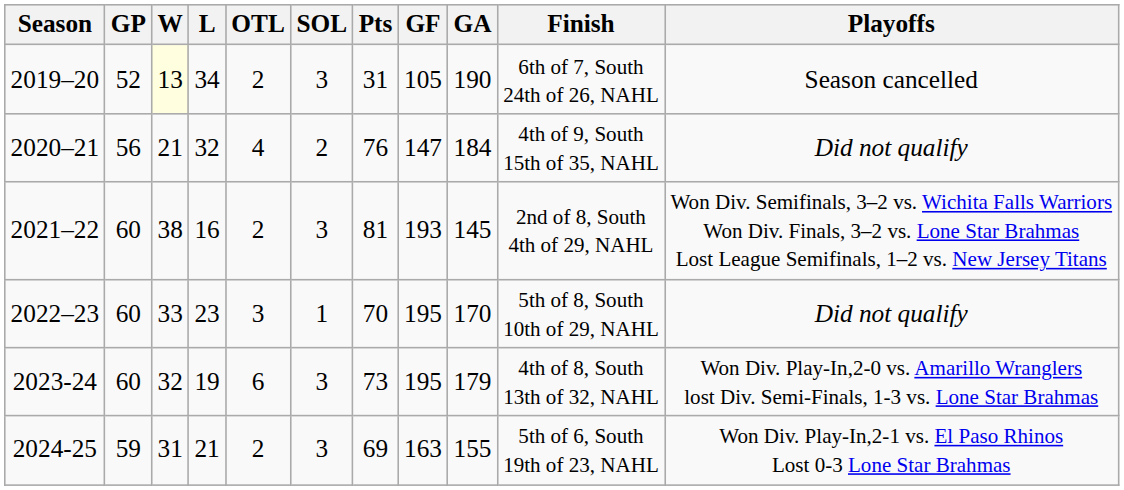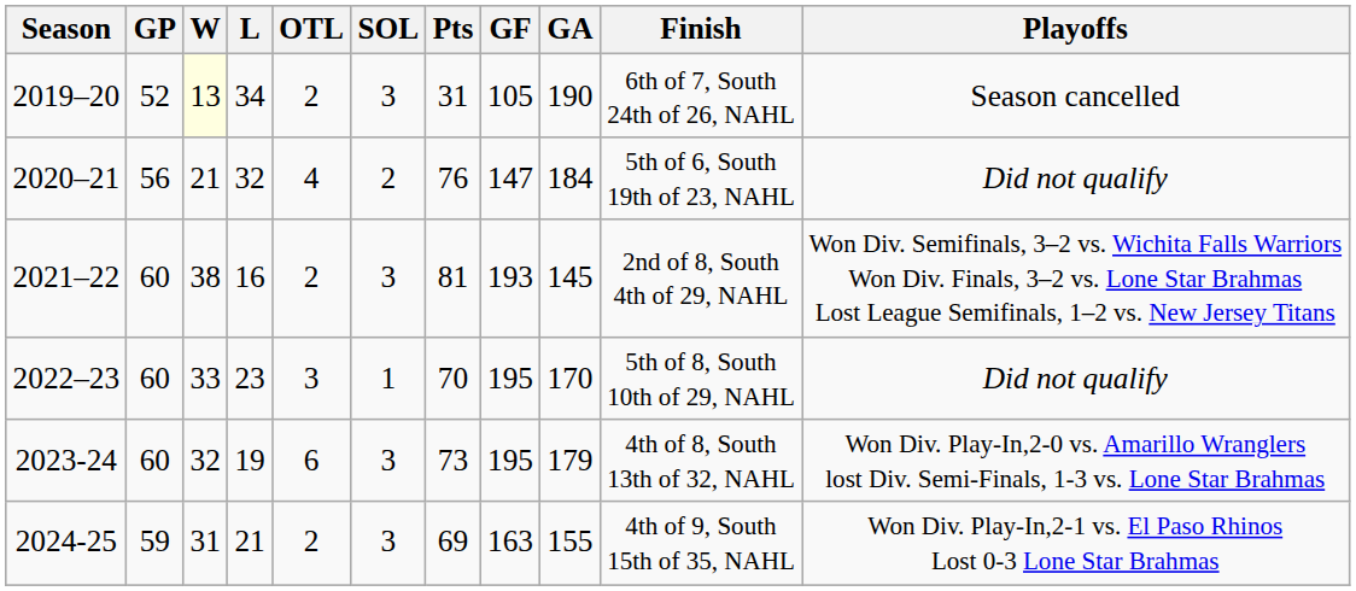 <table class="wikitable" style="text-align:center">
 <tr>
 <th>Season</th>
 <th>GP</th>
 <th>W</th>
 <th>L</th>
 <th>OTL</th>
 <th>SOL</th>
 <th>Pts</th>
 <th>GF</th>
 <th>GA</th>
 <th>Finish</th>
 <th>Playoffs</th>
 </tr>
 <tr>
 <td>2019–20</td>
 <td>52</td>
 <td style="background: lightyellow;">13</td>
 <td>34</td>
 <td>2</td>
 <td>3</td>
 <td>31</td>
 <td>105</td>
 <td>190</td>
 <td><small>6th of 7, South<br>24th of 26, NAHL</small></td>
 <td>Season cancelled</td>
 </tr>
 <tr>
 <td>2020–21</td>
 <td>56</td>
 <td>21</td>
 <td>32</td>
 <td>4</td>
 <td>2</td>
 <td>76</td>
 <td>147</td>
 <td>184</td>
-<td><small>4th of 9, South<br>15th of 35, NAHL</small></td>
+<td><small>5th of 6, South<br>19th of 23, NAHL</small></td>
 <td><em>Did not qualify</em></td>
 </tr>
 <tr>
 <td>2021–22</td>
 <td>60</td>
 <td>38</td>
 <td>16</td>
 <td>2</td>
 <td>3</td>
 <td>81</td>
 <td>193</td>
 <td>145</td>
 <td><small>2nd of 8, South<br>4th of 29, NAHL</small></td>
 <td><small>Won Div. Semifinals, 3–2 vs. <a href='#'>Wichita Falls Warriors</a><br>Won Div. Finals, 3–2 vs. <a href='#'>Lone Star Brahmas</a><br>Lost League Semifinals, 1–2 vs. <a href='#'>New Jersey Titans</a></small></td>
 </tr>
 <tr>
 <td>2022–23</td>
 <td>60</td>
 <td>33</td>
 <td>23</td>
 <td>3</td>
 <td>1</td>
 <td>70</td>
 <td>195</td>
 <td>170</td>
 <td><small>5th of 8, South<br>10th of 29, NAHL</small></td>
 <td><em>Did not qualify</em></td>
 </tr>
 <tr>
 <td>2023-24</td>
 <td>60</td>
 <td>32</td>
 <td>19</td>
 <td>6</td>
 <td>3</td>
 <td>73</td>
 <td>195</td>
 <td>179</td>
 <td><small>4th of 8, South<br>13th of 32, NAHL</small></td>
 <td><small> Won Div. Play-In,2-0 vs. <a href='#'>Amarillo Wranglers</a><br>lost Div. Semi-Finals, 1-3 vs. <a href='#'>Lone Star Brahmas</a></small></td>
 </tr>
 <tr>
 <td>2024-25</td>
 <td>59</td>
 <td>31</td>
 <td>21</td>
 <td>2</td>
 <td>3</td>
 <td>69</td>
 <td>163</td>
 <td>155</td>
-<td><small>5th of 6, South<br>19th of 23, NAHL</small></td>
+<td><small>4th of 9, South<br>15th of 35, NAHL</small></td>
 <td><small> Won Div. Play-In,2-1 vs. <a href='#'>El Paso Rhinos</a><br>Lost 0-3 <a href='#'>Lone Star Brahmas</a></small></td>
 </tr>
 </table>
